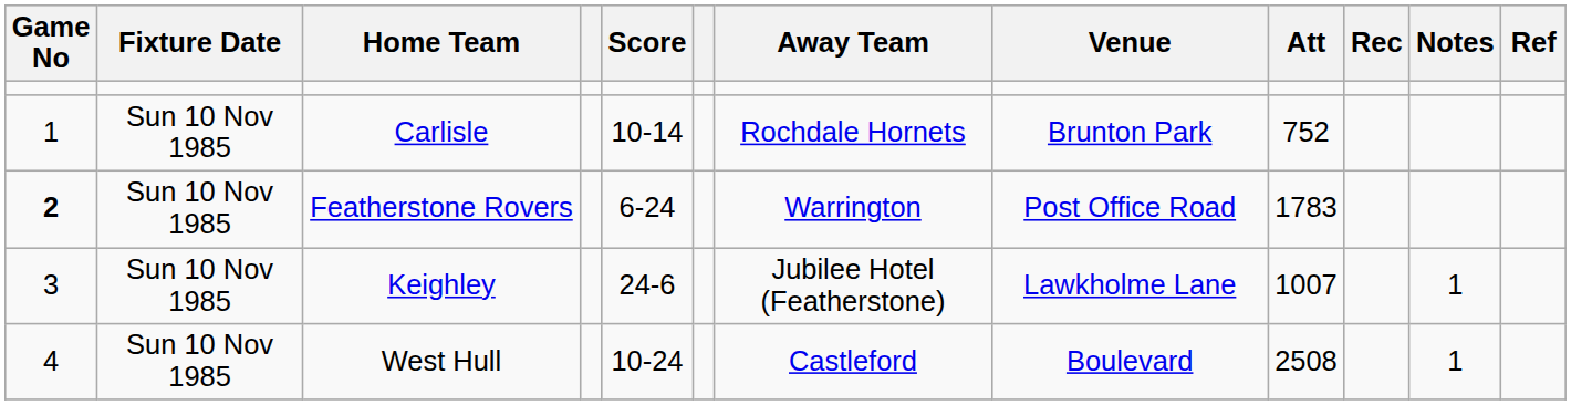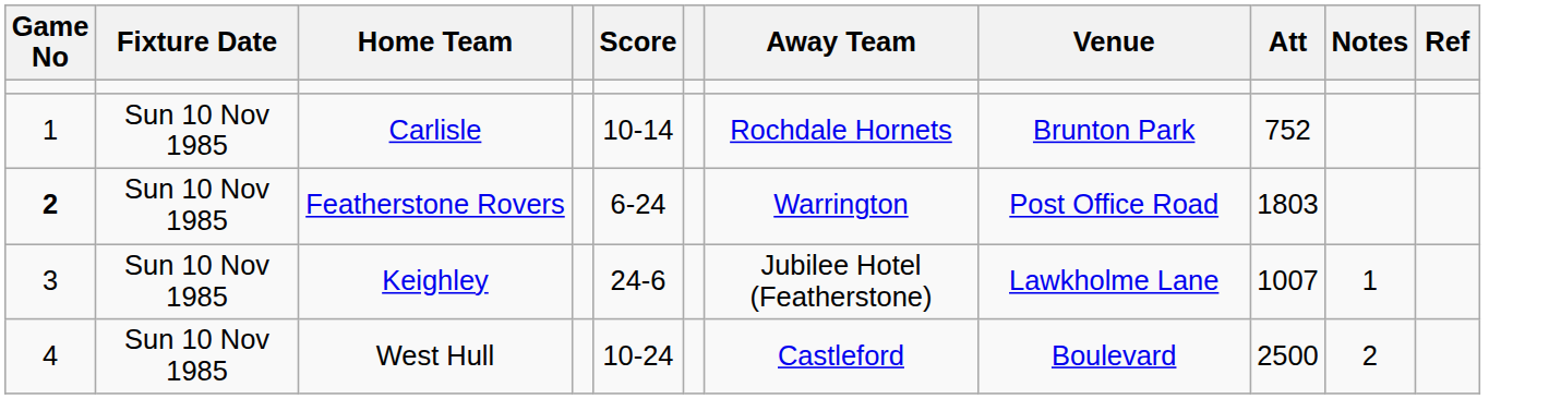 <table class="wikitable" style="text-align:center;">
 <tr>
 <th width=10 abbr="No">Game No</th>
 <th width=110 abbr="Date">Fixture Date</th>
 <th width=150 abbr="Home Team">Home Team</th>
 <th width=5 abbr="space"></th>
 <th width=20 abbr="Score">Score</th>
 <th width=5 abbr="space"></th>
 <th width=150 abbr="Away Team">Away Team</th>
 <th width=150 abbr="Venue">Venue</th>
 <th width=30 abbr="Att">Att</th>
-<th width=30 abbr="Rec">Rec</th>
 <th width=20 abbr="Notes">Notes</th>
 <th width=30 abbr="Ref">Ref</th>
 </tr>
 <tr>
-<td></td>
 <td></td>
 <td></td>
 <td></td>
 <td></td>
 <td></td>
 <td></td>
 <td></td>
 <td></td>
 <td></td>
 <td></td>
 <td></td>
 </tr>
 <tr>
 <td>1</td>
 <td>Sun 10 Nov 1985</td>
 <td><a href='#'>Carlisle</a></td>
 <td></td>
 <td>10-14</td>
 <td></td>
 <td><a href='#'>Rochdale Hornets</a></td>
 <td><a href='#'>Brunton Park</a></td>
 <td>752</td>
 <td></td>
 <td></td>
-<td></td>
 </tr>
 <tr>
 <td><strong>2</strong></td>
 <td>Sun 10 Nov 1985</td>
 <td><a href='#'>Featherstone Rovers</a></td>
 <td></td>
 <td>6-24</td>
 <td></td>
 <td><a href='#'>Warrington</a></td>
 <td><a href='#'>Post Office Road</a></td>
-<td>1783</td>
-<td></td>
+<td>1803</td>
 <td></td>
 <td></td>
 </tr>
 <tr>
 <td>3</td>
 <td>Sun 10 Nov 1985</td>
 <td><a href='#'>Keighley</a></td>
 <td></td>
 <td>24-6</td>
 <td></td>
 <td>Jubilee Hotel (Featherstone)</td>
 <td><a href='#'>Lawkholme Lane</a></td>
 <td>1007</td>
-<td></td>
 <td>1</td>
 <td></td>
 </tr>
 <tr>
 <td>4</td>
 <td>Sun 10 Nov 1985</td>
 <td>West Hull</td>
 <td></td>
 <td>10-24</td>
 <td></td>
 <td><a href='#'>Castleford</a></td>
 <td><a href='#'>Boulevard</a></td>
-<td>2508</td>
-<td></td>
-<td>1</td>
+<td>2500</td>
+<td>2</td>
 <td></td>
 </tr>
 </table>
